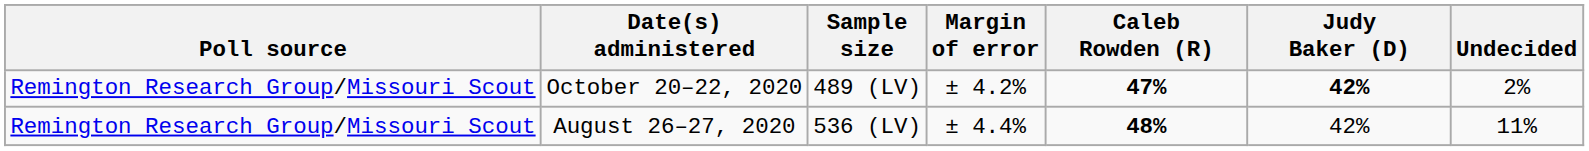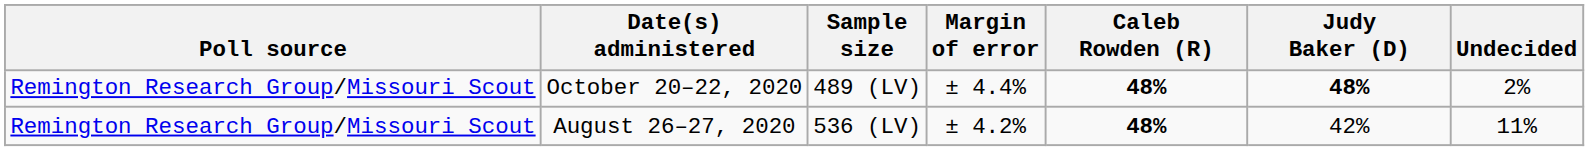 <table class="wikitable" style="font-size:90%;text-align:center;">
 <tr valign=bottom>
 <th>Poll source</th>
 <th>Date(s)<br>administered</th>
 <th>Sample<br>size</th>
 <th>Margin<br>of error</th>
 <th style="width:100px;">Caleb<br>Rowden (R)</th>
 <th style="width:100px;">Judy<br>Baker (D)</th>
 <th>Undecided</th>
 </tr>
 <tr>
 <td style="text-align:left;"><a href='#'>Remington Research Group</a>/<a href='#'>Missouri Scout</a></td>
 <td>October 20–22, 2020</td>
 <td>489 (LV)</td>
-<td>± 4.2%</td>
-<td><strong>47%</strong></td>
-<td><strong>42%</strong></td>
+<td>± 4.4%</td>
+<td><strong>48%</strong></td>
+<td><strong>48%</strong></td>
 <td>2%</td>
 </tr>
 <tr>
 <td style="text-align:left;"><a href='#'>Remington Research Group</a>/<a href='#'>Missouri Scout</a></td>
 <td>August 26–27, 2020</td>
 <td>536 (LV)</td>
-<td>± 4.4%</td>
+<td>± 4.2%</td>
 <td><strong>48%</strong></td>
 <td>42%</td>
 <td>11%</td>
 </tr>
 </table>
